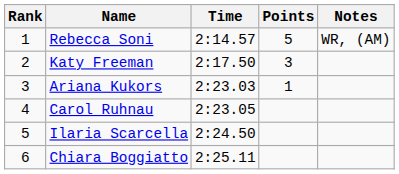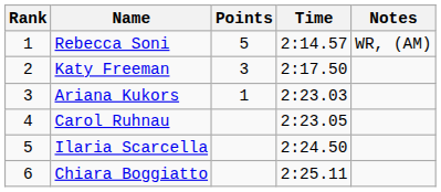 <table class="wikitable" style="text-align:center">
 <tr>
 <th>Rank</th>
 <th>Name</th>
+<th>Points</th>
 <th>Time</th>
-<th>Points</th>
 <th>Notes</th>
 </tr>
 <tr>
 <td>1</td>
 <td align="left"> <a href='#'>Rebecca Soni</a></td>
+<td>5</td>
 <td>2:14.57</td>
-<td>5</td>
 <td>WR, (AM)</td>
 </tr>
 <tr>
 <td>2</td>
 <td align="left"> <a href='#'>Katy Freeman</a></td>
+<td>3</td>
 <td>2:17.50</td>
-<td>3</td>
 <td></td>
 </tr>
 <tr>
 <td>3</td>
 <td align="left"> <a href='#'>Ariana Kukors</a></td>
+<td>1</td>
 <td>2:23.03</td>
-<td>1</td>
 <td></td>
 </tr>
 <tr>
 <td>4</td>
 <td align="left"> <a href='#'>Carol Ruhnau</a></td>
+<td></td>
 <td>2:23.05</td>
-<td></td>
 <td></td>
 </tr>
 <tr>
 <td>5</td>
 <td align="left"> <a href='#'>Ilaria Scarcella</a></td>
+<td></td>
 <td>2:24.50</td>
-<td></td>
 <td></td>
 </tr>
 <tr>
 <td>6</td>
 <td align="left"> <a href='#'>Chiara Boggiatto</a></td>
+<td></td>
 <td>2:25.11</td>
-<td></td>
 <td></td>
 </tr>
 </table>
